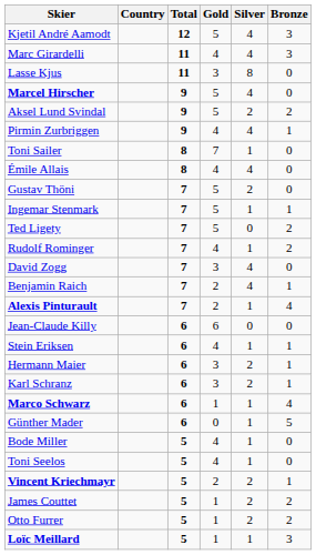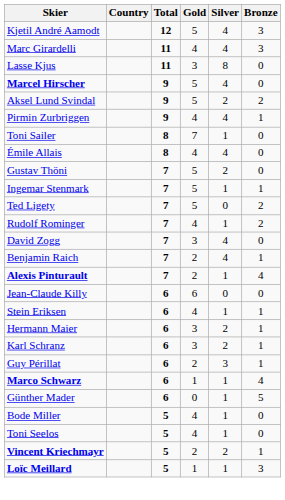 <table class="wikitable sortable" style="text-align:center" style="font-size:100%;">
 <tr>
 <th>Skier</th>
 <th>Country</th>
 <th>Total</th>
 <th>Gold</th>
 <th>Silver</th>
 <th>Bronze</th>
 </tr>
 <tr>
 <td style="text-align:left;"><a href='#'>Kjetil André Aamodt</a></td>
 <td style="text-align:left;"></td>
 <td><strong>12</strong></td>
 <td>5</td>
 <td>4</td>
 <td>3</td>
 </tr>
 <tr>
 <td style="text-align:left;"><a href='#'>Marc Girardelli</a></td>
 <td style="text-align:left;"></td>
 <td><strong>11</strong></td>
 <td>4</td>
 <td>4</td>
 <td>3</td>
 </tr>
 <tr>
 <td style="text-align:left;"><a href='#'>Lasse Kjus</a></td>
 <td style="text-align:left;"></td>
 <td><strong>11</strong></td>
 <td>3</td>
 <td>8</td>
 <td>0</td>
 </tr>
 <tr>
 <td style="text-align:left;"><strong><a href='#'>Marcel Hirscher</a></strong></td>
 <td style="text-align:left;"></td>
 <td><strong>9</strong></td>
 <td>5</td>
 <td>4</td>
 <td>0</td>
 </tr>
 <tr>
 <td style="text-align:left;"><a href='#'>Aksel Lund Svindal</a></td>
 <td style="text-align:left;"></td>
 <td><strong>9</strong></td>
 <td>5</td>
 <td>2</td>
 <td>2</td>
 </tr>
 <tr>
 <td style="text-align:left;"><a href='#'>Pirmin Zurbriggen</a></td>
 <td style="text-align:left;"> </td>
 <td><strong>9</strong></td>
 <td>4</td>
 <td>4</td>
 <td>1</td>
 </tr>
 <tr>
 <td style="text-align:left;"><a href='#'>Toni Sailer</a></td>
 <td style="text-align:left;"></td>
 <td><strong>8</strong></td>
 <td>7</td>
 <td>1</td>
 <td>0</td>
 </tr>
 <tr>
 <td style="text-align:left;"><a href='#'>Émile Allais</a></td>
 <td style="text-align:left;"></td>
 <td><strong>8</strong></td>
 <td>4</td>
 <td>4</td>
 <td>0</td>
 </tr>
 <tr>
 <td style="text-align:left;"><a href='#'>Gustav Thöni</a></td>
 <td style="text-align:left;"></td>
 <td><strong>7</strong></td>
 <td>5</td>
 <td>2</td>
 <td>0</td>
 </tr>
 <tr>
 <td style="text-align:left;"><a href='#'>Ingemar Stenmark</a></td>
 <td style="text-align:left;"></td>
 <td><strong>7</strong></td>
 <td>5</td>
 <td>1</td>
 <td>1</td>
 </tr>
 <tr>
 <td style="text-align:left;"><a href='#'>Ted Ligety</a></td>
 <td style="text-align:left;"></td>
 <td><strong>7</strong></td>
 <td>5</td>
 <td>0</td>
 <td>2</td>
 </tr>
 <tr>
 <td style="text-align:left;"><a href='#'>Rudolf Rominger</a></td>
 <td style="text-align:left;"> </td>
 <td><strong>7</strong></td>
 <td>4</td>
 <td>1</td>
 <td>2</td>
 </tr>
 <tr>
 <td style="text-align:left;"><a href='#'>David Zogg</a></td>
 <td style="text-align:left;"> </td>
 <td><strong>7</strong></td>
 <td>3</td>
 <td>4</td>
 <td>0</td>
 </tr>
 <tr>
 <td style="text-align:left;"><a href='#'>Benjamin Raich</a></td>
 <td style="text-align:left;"></td>
 <td><strong>7</strong></td>
 <td>2</td>
 <td>4</td>
 <td>1</td>
 </tr>
 <tr>
 <td style="text-align:left;"><strong><a href='#'>Alexis Pinturault</a></strong></td>
 <td style="text-align:left;"></td>
 <td><strong>7</strong></td>
 <td>2</td>
 <td>1</td>
 <td>4</td>
 </tr>
 <tr>
 <td style="text-align:left;"><a href='#'>Jean-Claude Killy</a></td>
 <td style="text-align:left;"></td>
 <td><strong>6</strong></td>
 <td>6</td>
 <td>0</td>
 <td>0</td>
 </tr>
 <tr>
 <td style="text-align:left;"><a href='#'>Stein Eriksen</a></td>
 <td style="text-align:left;"></td>
 <td><strong>6</strong></td>
 <td>4</td>
 <td>1</td>
 <td>1</td>
 </tr>
 <tr>
 <td style="text-align:left;"><a href='#'>Hermann Maier</a></td>
 <td style="text-align:left;"></td>
 <td><strong>6</strong></td>
 <td>3</td>
 <td>2</td>
 <td>1</td>
 </tr>
 <tr>
 <td style="text-align:left;"><a href='#'>Karl Schranz</a></td>
 <td style="text-align:left;"></td>
 <td><strong>6</strong></td>
 <td>3</td>
 <td>2</td>
 <td>1</td>
 </tr>
 <tr>
+<td style="text-align:left;"><a href='#'>Guy Périllat</a></td>
+<td style="text-align:left;"></td>
+<td><strong>6</strong></td>
+<td>2</td>
+<td>3</td>
+<td>1</td>
+</tr>
+<tr>
 <td style="text-align:left;"><strong><a href='#'>Marco Schwarz</a></strong></td>
 <td style="text-align:left;"></td>
 <td><strong>6</strong></td>
 <td>1</td>
 <td>1</td>
 <td>4</td>
 </tr>
 <tr>
 <td style="text-align:left;"><a href='#'>Günther Mader</a></td>
 <td style="text-align:left;"></td>
 <td><strong>6</strong></td>
 <td>0</td>
 <td>1</td>
 <td>5</td>
 </tr>
 <tr>
 <td style="text-align:left;"><a href='#'>Bode Miller</a></td>
 <td style="text-align:left;"></td>
 <td><strong>5</strong></td>
 <td>4</td>
 <td>1</td>
 <td>0</td>
 </tr>
 <tr>
 <td style="text-align:left;"><a href='#'>Toni Seelos</a></td>
 <td style="text-align:left;"></td>
 <td><strong>5</strong></td>
 <td>4</td>
 <td>1</td>
 <td>0</td>
 </tr>
 <tr>
 <td style="text-align:left;"><strong><a href='#'>Vincent Kriechmayr</a></strong></td>
 <td style="text-align:left;"></td>
 <td><strong>5</strong></td>
 <td>2</td>
 <td>2</td>
 <td>1</td>
 </tr>
 <tr>
-<td style="text-align:left;"><a href='#'>James Couttet</a></td>
-<td style="text-align:left;"></td>
-<td><strong>5</strong></td>
-<td>1</td>
-<td>2</td>
-<td>2</td>
-</tr>
-<tr>
-<td style="text-align:left;"><a href='#'>Otto Furrer</a></td>
-<td style="text-align:left;"> </td>
-<td><strong>5</strong></td>
-<td>1</td>
-<td>2</td>
-<td>2</td>
-</tr>
-<tr>
 <td style="text-align:left;"><strong><a href='#'>Loïc Meillard</a></strong></td>
 <td style="text-align:left;"> </td>
 <td><strong>5</strong></td>
 <td>1</td>
 <td>1</td>
 <td>3</td>
 </tr>
 </table>
